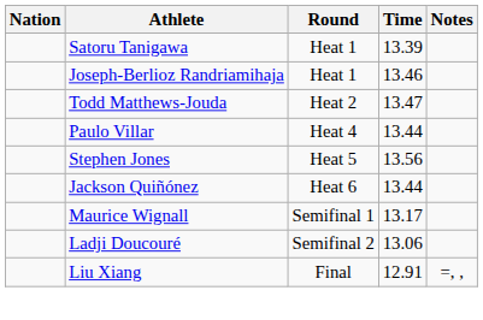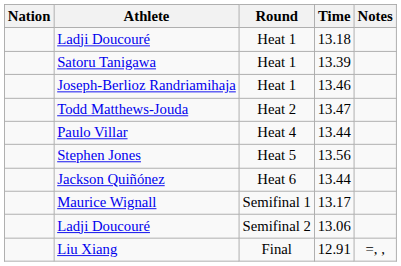 <table class="wikitable sortable" style="text-align:center">
 <tr>
 <th>Nation</th>
 <th>Athlete</th>
 <th>Round</th>
 <th>Time</th>
 <th>Notes</th>
+</tr>
+<tr>
+<td align=left></td>
+<td align=left><a href='#'>Ladji Doucouré</a></td>
+<td>Heat 1</td>
+<td>13.18</td>
+<td></td>
 </tr>
 <tr>
 <td align=left></td>
 <td align=left><a href='#'>Satoru Tanigawa</a></td>
 <td>Heat 1</td>
 <td>13.39</td>
 <td></td>
 </tr>
 <tr>
 <td align=left></td>
 <td align=left><a href='#'>Joseph-Berlioz Randriamihaja</a></td>
 <td>Heat 1</td>
 <td>13.46</td>
 <td></td>
 </tr>
 <tr>
 <td align=left></td>
 <td align=left><a href='#'>Todd Matthews-Jouda</a></td>
 <td>Heat 2</td>
 <td>13.47</td>
 <td></td>
 </tr>
 <tr>
 <td align=left></td>
 <td align=left><a href='#'>Paulo Villar</a></td>
 <td>Heat 4</td>
 <td>13.44</td>
 <td></td>
 </tr>
 <tr>
 <td align=left></td>
 <td align=left><a href='#'>Stephen Jones</a></td>
 <td>Heat 5</td>
 <td>13.56</td>
 <td></td>
 </tr>
 <tr>
 <td align=left></td>
 <td align=left><a href='#'>Jackson Quiñónez</a></td>
 <td>Heat 6</td>
 <td>13.44</td>
 <td></td>
 </tr>
 <tr>
 <td align=left></td>
 <td align=left><a href='#'>Maurice Wignall</a></td>
 <td>Semifinal 1</td>
 <td>13.17</td>
 <td></td>
 </tr>
 <tr>
 <td align=left></td>
 <td align=left><a href='#'>Ladji Doucouré</a></td>
 <td>Semifinal 2</td>
 <td>13.06</td>
 <td></td>
 </tr>
 <tr>
 <td align=left></td>
 <td align=left><a href='#'>Liu Xiang</a></td>
 <td>Final</td>
 <td>12.91</td>
 <td>=, , </td>
 </tr>
 </table>
